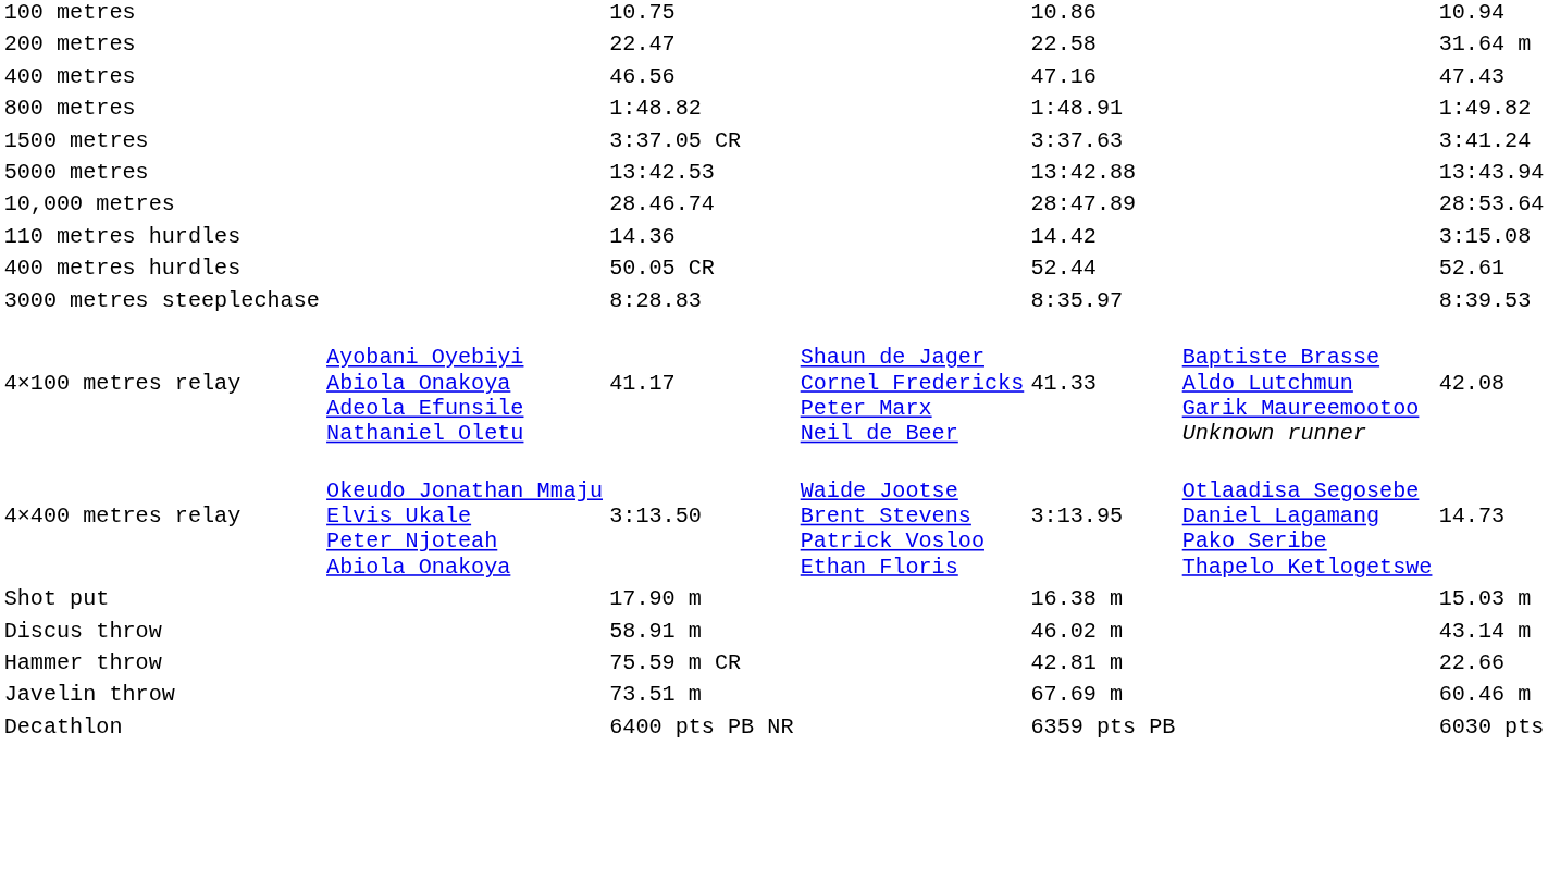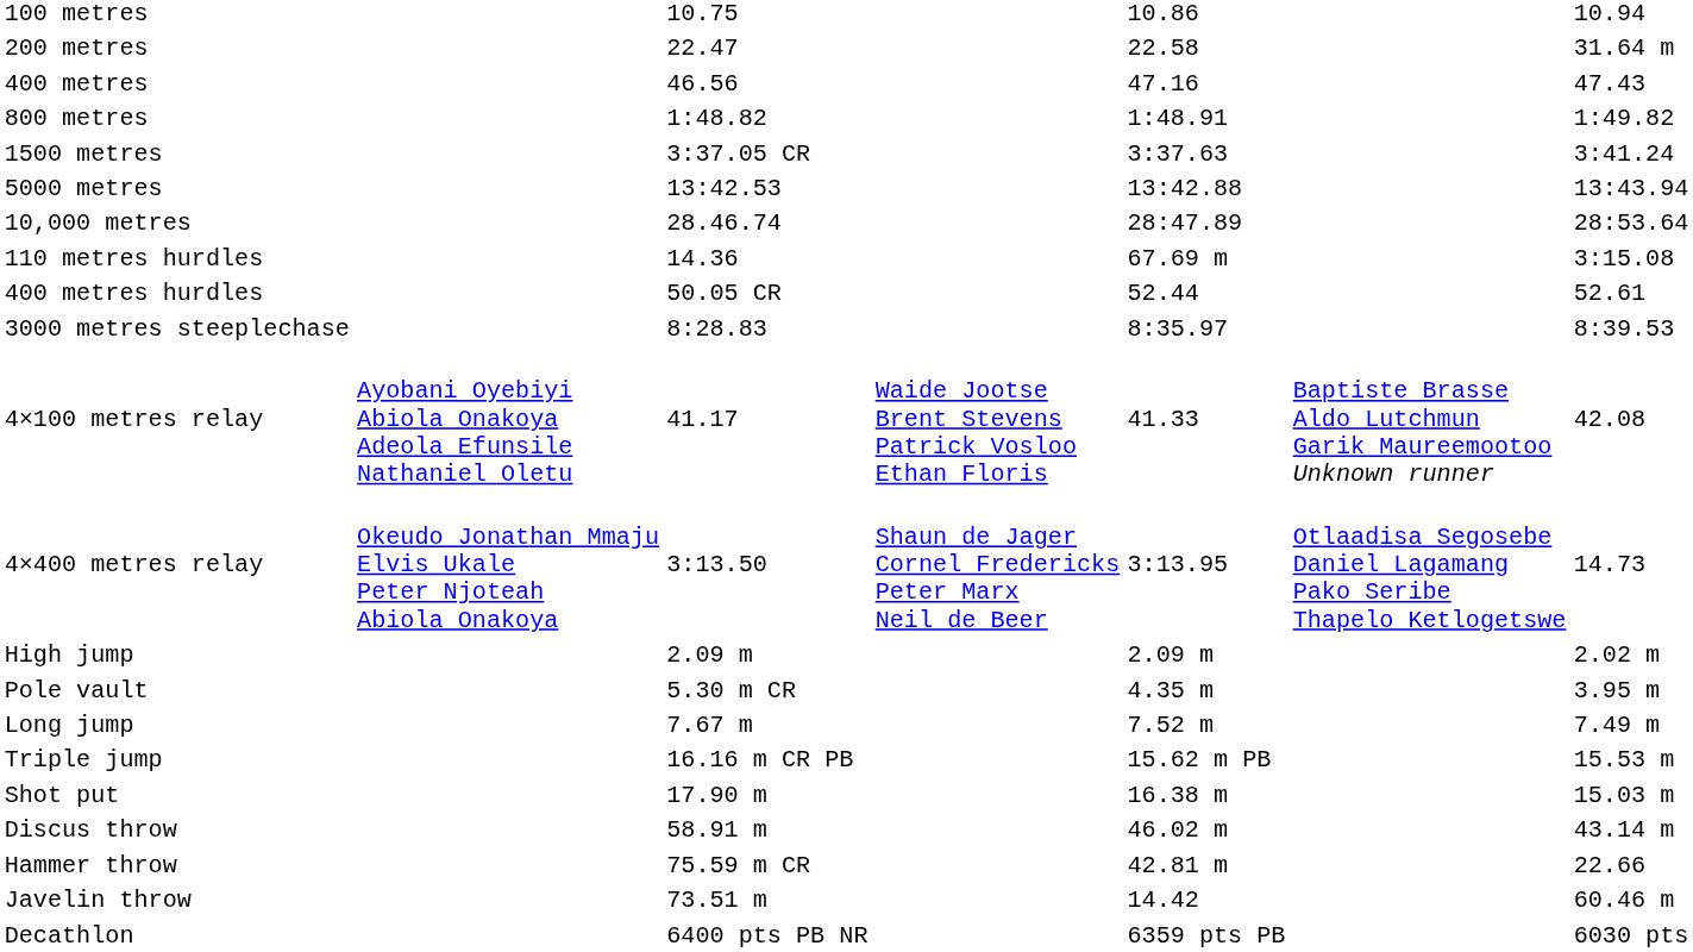 <table>
 <tr>
 <td>100 metres</td>
 <td></td>
 <td>10.75</td>
 <td></td>
 <td>10.86</td>
 <td></td>
 <td>10.94</td>
 </tr>
 <tr>
 <td>200 metres</td>
 <td></td>
 <td>22.47</td>
 <td></td>
 <td>22.58</td>
 <td></td>
 <td>31.64 m</td>
 </tr>
 <tr>
 <td>400 metres</td>
 <td></td>
 <td>46.56</td>
 <td></td>
 <td>47.16</td>
 <td></td>
 <td>47.43</td>
 </tr>
 <tr>
 <td>800 metres</td>
 <td></td>
 <td>1:48.82</td>
 <td></td>
 <td>1:48.91</td>
 <td></td>
 <td>1:49.82</td>
 </tr>
 <tr>
 <td>1500 metres</td>
 <td></td>
 <td>3:37.05 CR</td>
 <td></td>
 <td>3:37.63</td>
 <td></td>
 <td>3:41.24</td>
 </tr>
 <tr>
 <td>5000 metres</td>
 <td></td>
 <td>13:42.53</td>
 <td></td>
 <td>13:42.88</td>
 <td></td>
 <td>13:43.94</td>
 </tr>
 <tr>
 <td>10,000 metres</td>
 <td></td>
 <td>28.46.74</td>
 <td></td>
 <td>28:47.89</td>
 <td></td>
 <td>28:53.64</td>
 </tr>
 <tr>
 <td>110 metres hurdles</td>
 <td></td>
 <td>14.36</td>
 <td></td>
-<td>14.42</td>
+<td>67.69 m</td>
 <td></td>
 <td>3:15.08</td>
 </tr>
 <tr>
 <td>400 metres hurdles</td>
 <td></td>
 <td>50.05 CR</td>
 <td></td>
 <td>52.44</td>
 <td></td>
 <td>52.61</td>
 </tr>
 <tr>
 <td>3000 metres steeplechase</td>
 <td></td>
 <td>8:28.83</td>
 <td></td>
 <td>8:35.97</td>
 <td></td>
 <td>8:39.53</td>
 </tr>
 <tr>
 <td>4×100 metres relay</td>
 <td valign=top><br><a href='#'>Ayobani Oyebiyi</a><br><a href='#'>Abiola Onakoya</a><br><a href='#'>Adeola Efunsile</a><br><a href='#'>Nathaniel Oletu</a></td>
 <td>41.17</td>
-<td valign=top><br><a href='#'>Shaun de Jager</a><br><a href='#'>Cornel Fredericks</a><br><a href='#'>Peter Marx</a><br><a href='#'>Neil de Beer</a></td>
+<td valign=top><br><a href='#'>Waide Jootse</a><br><a href='#'>Brent Stevens</a><br><a href='#'>Patrick Vosloo</a><br><a href='#'>Ethan Floris</a></td>
 <td>41.33</td>
 <td valign=top><br><a href='#'>Baptiste Brasse</a><br><a href='#'>Aldo Lutchmun</a><br><a href='#'>Garik Maureemootoo</a><br><em>Unknown runner</em></td>
 <td>42.08</td>
 </tr>
 <tr>
 <td>4×400 metres relay</td>
 <td valign=top><br><a href='#'>Okeudo Jonathan Mmaju</a><br><a href='#'>Elvis Ukale</a><br><a href='#'>Peter Njoteah</a><br><a href='#'>Abiola Onakoya</a></td>
 <td>3:13.50</td>
-<td valign=top><br><a href='#'>Waide Jootse</a><br><a href='#'>Brent Stevens</a><br><a href='#'>Patrick Vosloo</a><br><a href='#'>Ethan Floris</a></td>
+<td valign=top><br><a href='#'>Shaun de Jager</a><br><a href='#'>Cornel Fredericks</a><br><a href='#'>Peter Marx</a><br><a href='#'>Neil de Beer</a></td>
 <td>3:13.95</td>
 <td valign=top><br><a href='#'>Otlaadisa Segosebe</a><br><a href='#'>Daniel Lagamang</a><br><a href='#'>Pako Seribe</a><br><a href='#'>Thapelo Ketlogetswe</a></td>
 <td>14.73</td>
+</tr>
+<tr>
+<td>High jump</td>
+<td></td>
+<td>2.09 m</td>
+<td></td>
+<td>2.09 m</td>
+<td></td>
+<td>2.02 m</td>
+</tr>
+<tr>
+<td>Pole vault</td>
+<td></td>
+<td>5.30 m CR</td>
+<td></td>
+<td>4.35 m</td>
+<td></td>
+<td>3.95 m</td>
+</tr>
+<tr>
+<td>Long jump</td>
+<td></td>
+<td>7.67 m</td>
+<td></td>
+<td>7.52 m</td>
+<td></td>
+<td>7.49 m</td>
+</tr>
+<tr>
+<td>Triple jump</td>
+<td></td>
+<td>16.16 m CR PB</td>
+<td></td>
+<td>15.62 m PB</td>
+<td></td>
+<td>15.53 m</td>
 </tr>
 <tr>
 <td>Shot put</td>
 <td></td>
 <td>17.90 m</td>
 <td></td>
 <td>16.38 m</td>
 <td></td>
 <td>15.03 m</td>
 </tr>
 <tr>
 <td>Discus throw</td>
 <td></td>
 <td>58.91 m</td>
 <td></td>
 <td>46.02 m</td>
 <td></td>
 <td>43.14 m</td>
 </tr>
 <tr>
 <td>Hammer throw</td>
 <td></td>
 <td>75.59 m CR</td>
 <td></td>
 <td>42.81 m</td>
 <td></td>
 <td>22.66</td>
 </tr>
 <tr>
 <td>Javelin throw</td>
 <td></td>
 <td>73.51 m</td>
 <td></td>
-<td>67.69 m</td>
+<td>14.42</td>
 <td></td>
 <td>60.46 m</td>
 </tr>
 <tr>
 <td>Decathlon</td>
 <td></td>
 <td>6400 pts PB NR</td>
 <td></td>
 <td>6359 pts PB</td>
 <td></td>
 <td>6030 pts</td>
 </tr>
 </table>
